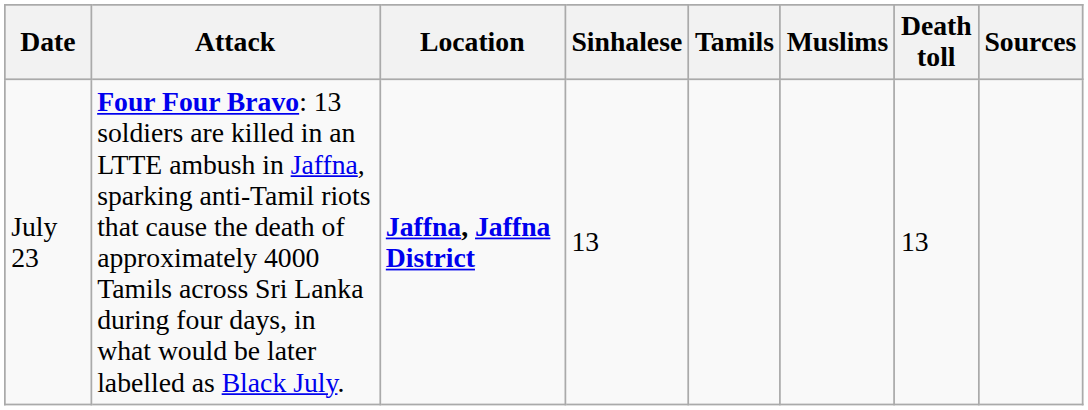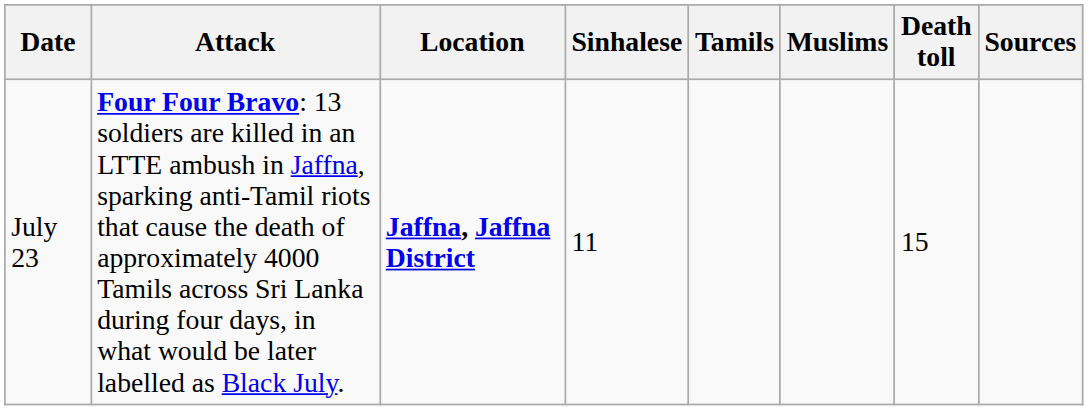 <table class="wikitable" style="width:100%;">
 <tr>
 <th width="10%">Date</th>
 <th width="40%">Attack</th>
 <th width="25%">Location</th>
 <th width="5%">Sinhalese</th>
 <th width="5%">Tamils</th>
 <th width="5%">Muslims</th>
 <th width="5%">Death toll</th>
 <th width="5%">Sources</th>
 </tr>
 <tr>
 <td>July 23</td>
 <td><strong><a href='#'>Four Four Bravo</a></strong>: 13 soldiers are killed in an LTTE ambush in <a href='#'>Jaffna</a>, sparking anti-Tamil riots that cause the death of approximately 4000 Tamils across Sri Lanka during four days, in what would be later labelled as <a href='#'>Black July</a>.</td>
 <td><strong><a href='#'>Jaffna</a>, <a href='#'>Jaffna District</a></strong></td>
-<td>13</td>
+<td>11</td>
 <td></td>
 <td></td>
-<td>13</td>
+<td>15</td>
 <td><br></td>
 </tr>
 </table>
